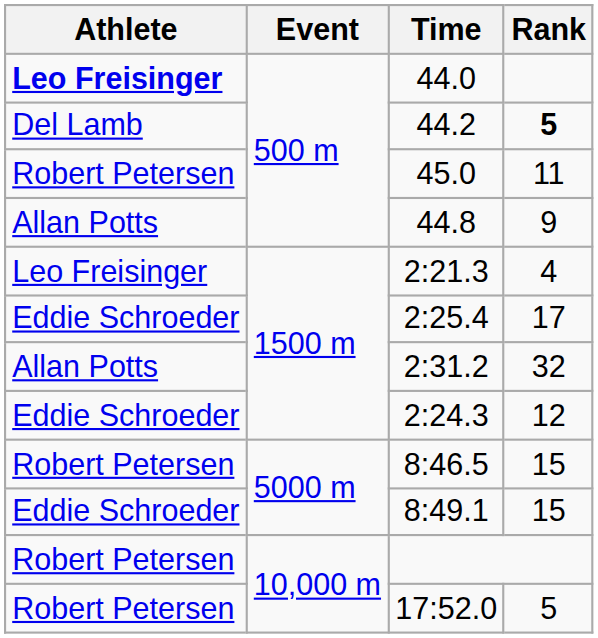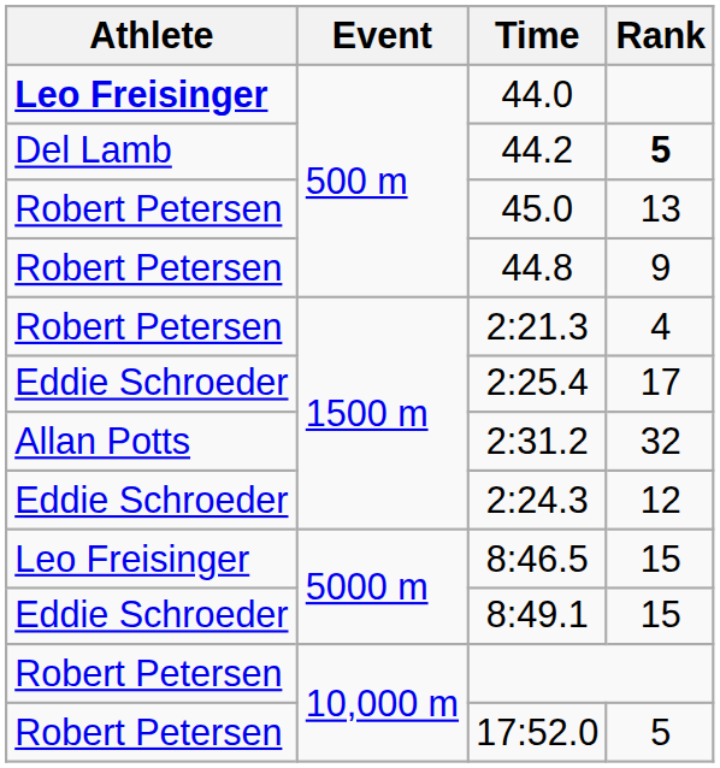 <table class=wikitable style=font-size:90%;text-align:center>
 <tr>
 <th>Athlete</th>
 <th>Event</th>
 <th>Time</th>
 <th>Rank</th>
 </tr>
 <tr>
 <td align=left><strong><a href='#'>Leo Freisinger</a></strong></td>
 <td align=left rowspan=4><a href='#'>500 m</a></td>
 <td>44.0</td>
 <td></td>
 </tr>
 <tr>
 <td align=left><a href='#'>Del Lamb</a></td>
 <td>44.2</td>
 <td><strong>5</strong></td>
 </tr>
 <tr>
 <td align=left><a href='#'>Robert Petersen</a></td>
 <td>45.0</td>
-<td>11</td>
+<td>13</td>
 </tr>
 <tr>
-<td align=left><a href='#'>Allan Potts</a></td>
+<td align=left><a href='#'>Robert Petersen</a></td>
 <td>44.8</td>
 <td>9</td>
 </tr>
 <tr>
-<td align=left><a href='#'>Leo Freisinger</a></td>
+<td align=left><a href='#'>Robert Petersen</a></td>
 <td align=left rowspan=4><a href='#'>1500 m</a></td>
 <td>2:21.3</td>
 <td>4</td>
 </tr>
 <tr>
 <td align=left><a href='#'>Eddie Schroeder</a></td>
 <td>2:25.4</td>
 <td>17</td>
 </tr>
 <tr>
 <td align=left><a href='#'>Allan Potts</a></td>
 <td>2:31.2</td>
 <td>32</td>
 </tr>
 <tr>
 <td align=left><a href='#'>Eddie Schroeder</a></td>
 <td>2:24.3</td>
 <td>12</td>
 </tr>
 <tr>
-<td align=left><a href='#'>Robert Petersen</a></td>
+<td align=left><a href='#'>Leo Freisinger</a></td>
 <td align=left rowspan=2><a href='#'>5000 m</a></td>
 <td>8:46.5</td>
 <td>15</td>
 </tr>
 <tr>
 <td align=left><a href='#'>Eddie Schroeder</a></td>
 <td>8:49.1</td>
 <td>15</td>
 </tr>
 <tr>
 <td align=left><a href='#'>Robert Petersen</a></td>
 <td align=left rowspan=2><a href='#'>10,000 m</a></td>
 <td colspan=2></td>
 </tr>
 <tr>
 <td align=left><a href='#'>Robert Petersen</a></td>
 <td>17:52.0</td>
 <td>5</td>
 </tr>
 </table>
